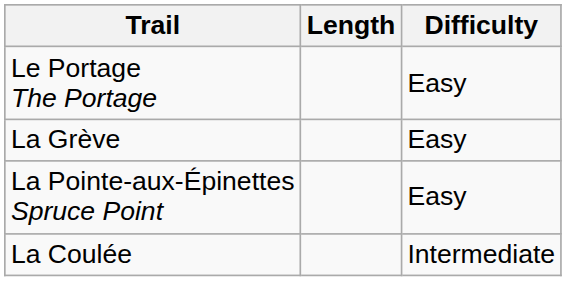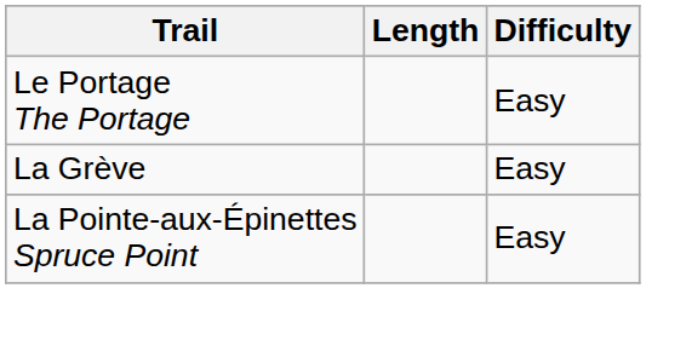 <table class="wikitable">
 <tr>
 <th>Trail</th>
 <th>Length</th>
 <th>Difficulty</th>
 </tr>
 <tr ---->
 <td>Le Portage<br><em>The Portage</em></td>
 <td></td>
 <td>Easy</td>
 </tr>
 <tr>
 <td>La Grève<br></td>
 <td></td>
 <td>Easy</td>
 </tr>
 <tr>
 <td>La Pointe-aux-Épinettes<br><em>Spruce Point</em></td>
 <td></td>
 <td>Easy</td>
 </tr>
-<tr>
-<td>La Coulée</td>
-<td></td>
-<td>Intermediate</td>
-</tr>
 </table>
